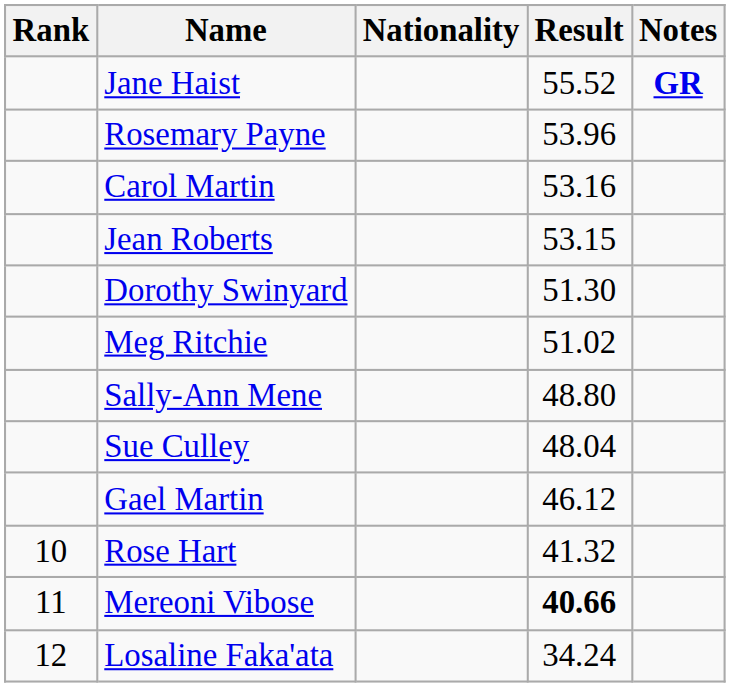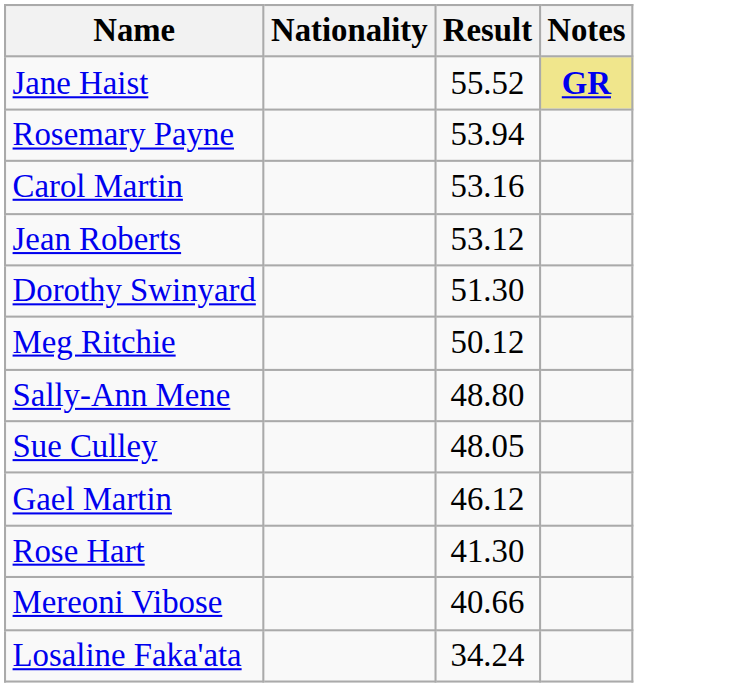 <table class="wikitable sortable" style=" text-align:center">
 <tr>
-<th>Rank</th>
 <th>Name</th>
 <th>Nationality</th>
 <th>Result</th>
 <th>Notes</th>
 </tr>
 <tr>
-<td></td>
 <td align=left><a href='#'>Jane Haist</a></td>
 <td align=left></td>
 <td>55.52</td>
-<td><strong><a href='#'>GR</a></strong></td>
+<td style="background: khaki;"><strong><a href='#'>GR</a></strong></td>
 </tr>
 <tr>
-<td></td>
 <td align=left><a href='#'>Rosemary Payne</a></td>
 <td align=left></td>
-<td>53.96</td>
+<td>53.94</td>
 <td></td>
 </tr>
 <tr>
-<td></td>
 <td align=left><a href='#'>Carol Martin</a></td>
 <td align=left></td>
 <td>53.16</td>
 <td></td>
 </tr>
 <tr>
-<td></td>
 <td align=left><a href='#'>Jean Roberts</a></td>
 <td align=left></td>
-<td>53.15</td>
+<td>53.12</td>
 <td></td>
 </tr>
 <tr>
-<td></td>
 <td align=left><a href='#'>Dorothy Swinyard</a></td>
 <td align=left></td>
 <td>51.30</td>
 <td></td>
 </tr>
 <tr>
-<td></td>
 <td align=left><a href='#'>Meg Ritchie</a></td>
 <td align=left></td>
-<td>51.02</td>
+<td>50.12</td>
 <td></td>
 </tr>
 <tr>
-<td></td>
 <td align=left><a href='#'>Sally-Ann Mene</a></td>
 <td align=left></td>
 <td>48.80</td>
 <td></td>
 </tr>
 <tr>
-<td></td>
 <td align=left><a href='#'>Sue Culley</a></td>
 <td align=left></td>
-<td>48.04</td>
+<td>48.05</td>
 <td></td>
 </tr>
 <tr>
-<td></td>
 <td align=left><a href='#'>Gael Martin</a></td>
 <td align=left></td>
 <td>46.12</td>
 <td></td>
 </tr>
 <tr>
-<td>10</td>
 <td align=left><a href='#'>Rose Hart</a></td>
 <td align=left></td>
-<td>41.32</td>
+<td>41.30</td>
 <td></td>
 </tr>
 <tr>
-<td>11</td>
 <td align=left><a href='#'>Mereoni Vibose</a></td>
 <td align=left></td>
-<td><strong>40.66</strong></td>
+<td>40.66</td>
 <td></td>
 </tr>
 <tr>
-<td>12</td>
 <td align=left><a href='#'>Losaline Faka'ata</a></td>
 <td align=left></td>
 <td>34.24</td>
 <td></td>
 </tr>
 </table>
